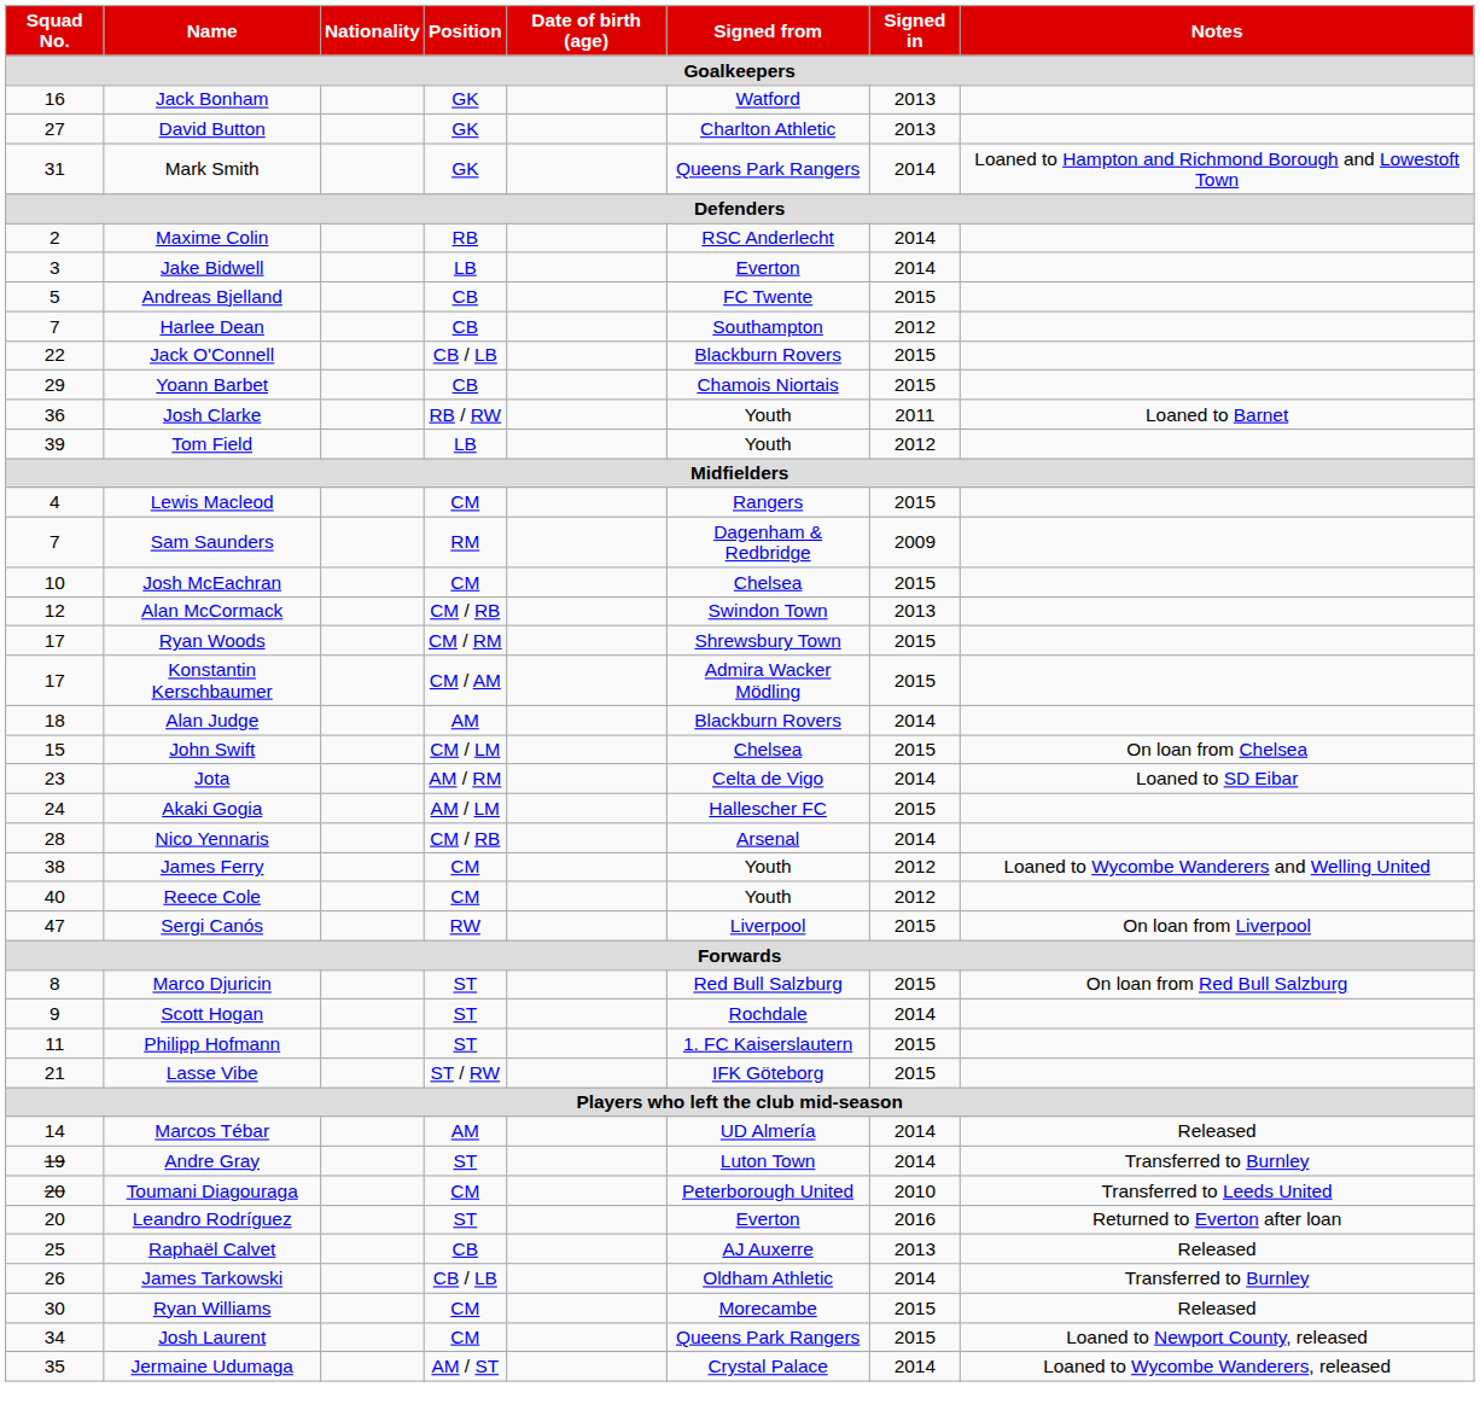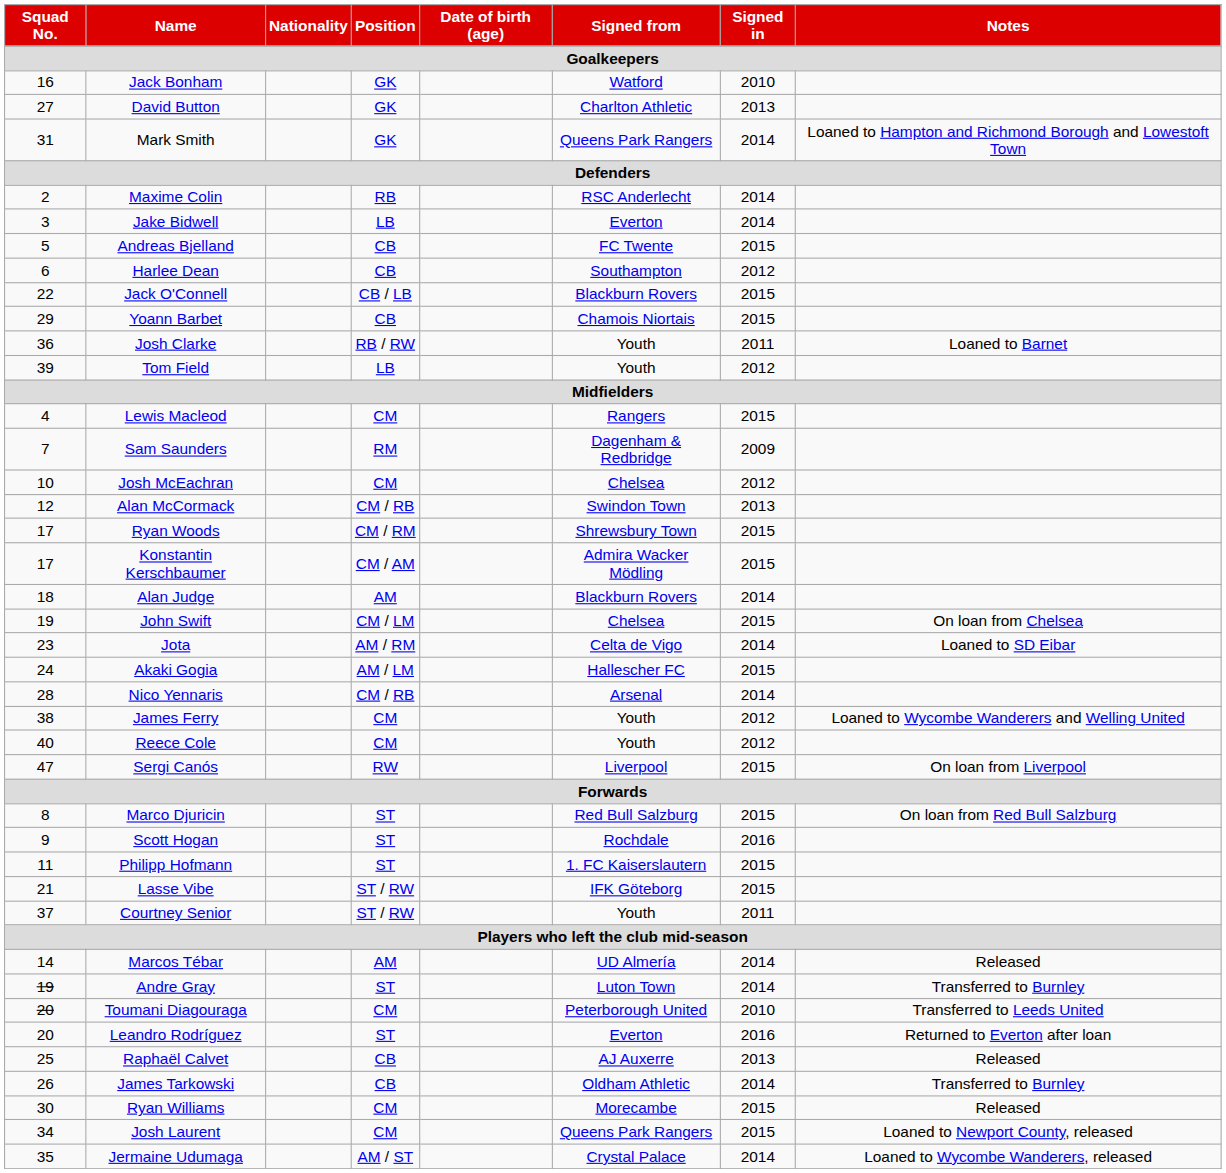 <table class="wikitable"  style="text-align:center; font-size:90%; width:90%;">
 <tr>
 <th style="background:#d00; color:white; text-align:center;">Squad No.</th>
 <th style="background:#d00; color:white; text-align:center;">Name</th>
 <th style="background:#d00; color:white; text-align:center;">Nationality</th>
 <th style="background:#d00; color:white; text-align:center;">Position</th>
 <th style="background:#d00; color:white; text-align:center;">Date of birth (age)</th>
 <th style="background:#d00; color:white; text-align:center;">Signed from</th>
 <th style="background:#d00; color:white; text-align:center;">Signed in</th>
 <th style="background:#d00; color:white; text-align:center;">Notes</th>
 </tr>
 <tr>
 <th colspan="8" style="background:#dcdcdc; text-align:center;">Goalkeepers</th>
 </tr>
 <tr>
 <td>16</td>
 <td><a href='#'>Jack Bonham</a></td>
 <td></td>
 <td><a href='#'>GK</a></td>
 <td></td>
 <td><a href='#'>Watford</a></td>
-<td>2013</td>
+<td>2010</td>
 <td></td>
 </tr>
 <tr>
 <td>27</td>
 <td><a href='#'>David Button</a></td>
 <td></td>
 <td><a href='#'>GK</a></td>
 <td></td>
 <td><a href='#'>Charlton Athletic</a></td>
 <td>2013</td>
 <td></td>
 </tr>
 <tr>
 <td>31</td>
 <td>Mark Smith</td>
 <td></td>
 <td><a href='#'>GK</a></td>
 <td></td>
 <td><a href='#'>Queens Park Rangers</a></td>
 <td>2014</td>
 <td>Loaned to <a href='#'>Hampton and Richmond Borough</a> and <a href='#'>Lowestoft Town</a></td>
 </tr>
 <tr>
 <th colspan="8" style="background:#dcdcdc; text-align:center;">Defenders</th>
 </tr>
 <tr>
 <td>2</td>
 <td><a href='#'>Maxime Colin</a></td>
 <td></td>
 <td><a href='#'>RB</a></td>
 <td></td>
 <td><a href='#'>RSC Anderlecht</a></td>
 <td>2014</td>
 <td></td>
 </tr>
 <tr>
 <td>3</td>
 <td><a href='#'>Jake Bidwell</a></td>
 <td></td>
 <td><a href='#'>LB</a></td>
 <td></td>
 <td><a href='#'>Everton</a></td>
 <td>2014</td>
 <td></td>
 </tr>
 <tr>
 <td>5</td>
 <td><a href='#'>Andreas Bjelland</a></td>
 <td></td>
 <td><a href='#'>CB</a></td>
 <td></td>
 <td><a href='#'>FC Twente</a></td>
 <td>2015</td>
 <td></td>
 </tr>
 <tr>
-<td>7</td>
+<td>6</td>
 <td><a href='#'>Harlee Dean</a></td>
 <td></td>
 <td><a href='#'>CB</a></td>
 <td></td>
 <td><a href='#'>Southampton</a></td>
 <td>2012</td>
 <td></td>
 </tr>
 <tr>
 <td>22</td>
 <td><a href='#'>Jack O'Connell</a></td>
 <td></td>
 <td><a href='#'>CB</a> / <a href='#'>LB</a></td>
 <td></td>
 <td><a href='#'>Blackburn Rovers</a></td>
 <td>2015</td>
 <td></td>
 </tr>
 <tr>
 <td>29</td>
 <td><a href='#'>Yoann Barbet</a></td>
 <td></td>
 <td><a href='#'>CB</a></td>
 <td></td>
 <td><a href='#'>Chamois Niortais</a></td>
 <td>2015</td>
 <td></td>
 </tr>
 <tr>
 <td>36</td>
 <td><a href='#'>Josh Clarke</a></td>
 <td></td>
 <td><a href='#'>RB</a> / <a href='#'>RW</a></td>
 <td></td>
 <td>Youth</td>
 <td>2011</td>
 <td>Loaned to <a href='#'>Barnet</a></td>
 </tr>
 <tr>
 <td>39</td>
 <td><a href='#'>Tom Field</a></td>
 <td></td>
 <td><a href='#'>LB</a></td>
 <td></td>
 <td>Youth</td>
 <td>2012</td>
 <td></td>
 </tr>
 <tr>
 <th colspan="8" style="background:#dcdcdc; text-align:center;">Midfielders</th>
 </tr>
 <tr>
 <td>4</td>
 <td><a href='#'>Lewis Macleod</a></td>
 <td></td>
 <td><a href='#'>CM</a></td>
 <td></td>
 <td><a href='#'>Rangers</a></td>
 <td>2015</td>
 <td></td>
 </tr>
 <tr>
 <td>7</td>
 <td><a href='#'>Sam Saunders</a></td>
 <td></td>
 <td><a href='#'>RM</a></td>
 <td></td>
 <td><a href='#'>Dagenham & Redbridge</a></td>
 <td>2009</td>
 <td></td>
 </tr>
 <tr>
 <td>10</td>
 <td><a href='#'>Josh McEachran</a></td>
 <td></td>
 <td><a href='#'>CM</a></td>
 <td></td>
 <td><a href='#'>Chelsea</a></td>
-<td>2015</td>
+<td>2012</td>
 <td></td>
 </tr>
 <tr>
 <td>12</td>
 <td><a href='#'>Alan McCormack</a></td>
 <td></td>
 <td><a href='#'>CM</a> / <a href='#'>RB</a></td>
 <td></td>
 <td><a href='#'>Swindon Town</a></td>
 <td>2013</td>
 <td></td>
 </tr>
 <tr>
 <td>17</td>
 <td><a href='#'>Ryan Woods</a></td>
 <td></td>
 <td><a href='#'>CM</a> / <a href='#'>RM</a></td>
 <td></td>
 <td><a href='#'>Shrewsbury Town</a></td>
 <td>2015</td>
 <td></td>
 </tr>
 <tr>
 <td>17</td>
 <td><a href='#'>Konstantin Kerschbaumer</a></td>
 <td></td>
 <td><a href='#'>CM</a> / <a href='#'>AM</a></td>
 <td></td>
 <td><a href='#'>Admira Wacker Mödling</a></td>
 <td>2015</td>
 <td></td>
 </tr>
 <tr>
 <td>18</td>
 <td><a href='#'>Alan Judge</a></td>
 <td></td>
 <td><a href='#'>AM</a></td>
 <td></td>
 <td><a href='#'>Blackburn Rovers</a></td>
 <td>2014</td>
 <td></td>
 </tr>
 <tr>
-<td>15</td>
+<td>19</td>
 <td><a href='#'>John Swift</a></td>
 <td></td>
 <td><a href='#'>CM</a> / <a href='#'>LM</a></td>
 <td></td>
 <td><a href='#'>Chelsea</a></td>
 <td>2015</td>
 <td>On loan from <a href='#'>Chelsea</a></td>
 </tr>
 <tr>
 <td>23</td>
 <td><a href='#'>Jota</a></td>
 <td></td>
 <td><a href='#'>AM</a> / <a href='#'>RM</a></td>
 <td></td>
 <td><a href='#'>Celta de Vigo</a></td>
 <td>2014</td>
 <td>Loaned to <a href='#'>SD Eibar</a></td>
 </tr>
 <tr>
 <td>24</td>
 <td><a href='#'>Akaki Gogia</a></td>
 <td></td>
 <td><a href='#'>AM</a> / <a href='#'>LM</a></td>
 <td></td>
 <td><a href='#'>Hallescher FC</a></td>
 <td>2015</td>
 <td></td>
 </tr>
 <tr>
 <td>28</td>
 <td><a href='#'>Nico Yennaris</a></td>
 <td></td>
 <td><a href='#'>CM</a> / <a href='#'>RB</a></td>
 <td></td>
 <td><a href='#'>Arsenal</a></td>
 <td>2014</td>
 <td></td>
 </tr>
 <tr>
 <td>38</td>
 <td><a href='#'>James Ferry</a></td>
 <td></td>
 <td><a href='#'>CM</a></td>
 <td></td>
 <td>Youth</td>
 <td>2012</td>
 <td>Loaned to <a href='#'>Wycombe Wanderers</a> and <a href='#'>Welling United</a></td>
 </tr>
 <tr>
 <td>40</td>
 <td><a href='#'>Reece Cole</a></td>
 <td></td>
 <td><a href='#'>CM</a></td>
 <td></td>
 <td>Youth</td>
 <td>2012</td>
 <td></td>
 </tr>
 <tr>
 <td>47</td>
 <td><a href='#'>Sergi Canós</a></td>
 <td></td>
 <td><a href='#'>RW</a></td>
 <td></td>
 <td><a href='#'>Liverpool</a></td>
 <td>2015</td>
 <td>On loan from <a href='#'>Liverpool</a></td>
 </tr>
 <tr>
 <th colspan="8" style="background:#dcdcdc; text-align:center;">Forwards</th>
 </tr>
 <tr>
 <td>8</td>
 <td><a href='#'>Marco Djuricin</a></td>
 <td></td>
 <td><a href='#'>ST</a></td>
 <td></td>
 <td><a href='#'>Red Bull Salzburg</a></td>
 <td>2015</td>
 <td>On loan from <a href='#'>Red Bull Salzburg</a></td>
 </tr>
 <tr>
 <td>9</td>
 <td><a href='#'>Scott Hogan</a></td>
 <td></td>
 <td><a href='#'>ST</a></td>
 <td></td>
 <td><a href='#'>Rochdale</a></td>
-<td>2014</td>
+<td>2016</td>
 <td></td>
 </tr>
 <tr>
 <td>11</td>
 <td><a href='#'>Philipp Hofmann</a></td>
 <td></td>
 <td><a href='#'>ST</a></td>
 <td></td>
 <td><a href='#'>1. FC Kaiserslautern</a></td>
 <td>2015</td>
 <td></td>
 </tr>
 <tr>
 <td>21</td>
 <td><a href='#'>Lasse Vibe</a></td>
 <td></td>
 <td><a href='#'>ST</a> / <a href='#'>RW</a></td>
 <td></td>
 <td><a href='#'>IFK Göteborg</a></td>
 <td>2015</td>
+<td></td>
+</tr>
+<tr>
+<td>37</td>
+<td><a href='#'>Courtney Senior</a></td>
+<td></td>
+<td><a href='#'>ST</a> / <a href='#'>RW</a></td>
+<td></td>
+<td>Youth</td>
+<td>2011</td>
 <td></td>
 </tr>
 <tr>
 <th colspan="8" style="background:#dcdcdc; text-align:center;">Players who left the club mid-season</th>
 </tr>
 <tr>
 <td>14</td>
 <td><a href='#'>Marcos Tébar</a></td>
 <td></td>
 <td><a href='#'>AM</a></td>
 <td></td>
 <td><a href='#'>UD Almería</a></td>
 <td>2014</td>
 <td>Released</td>
 </tr>
 <tr>
 <td><s>19</s></td>
 <td><a href='#'>Andre Gray</a></td>
 <td></td>
 <td><a href='#'>ST</a></td>
 <td></td>
 <td><a href='#'>Luton Town</a></td>
 <td>2014</td>
 <td>Transferred to <a href='#'>Burnley</a></td>
 </tr>
 <tr>
 <td><s>20</s></td>
 <td><a href='#'>Toumani Diagouraga</a></td>
 <td></td>
 <td><a href='#'>CM</a></td>
 <td></td>
 <td><a href='#'>Peterborough United</a></td>
 <td>2010</td>
 <td>Transferred to <a href='#'>Leeds United</a></td>
 </tr>
 <tr>
 <td>20</td>
 <td><a href='#'>Leandro Rodríguez</a></td>
 <td></td>
 <td><a href='#'>ST</a></td>
 <td></td>
 <td><a href='#'>Everton</a></td>
 <td>2016</td>
 <td>Returned to <a href='#'>Everton</a> after loan</td>
 </tr>
 <tr>
 <td>25</td>
 <td><a href='#'>Raphaël Calvet</a></td>
 <td></td>
 <td><a href='#'>CB</a></td>
 <td></td>
 <td><a href='#'>AJ Auxerre</a></td>
 <td>2013</td>
 <td>Released</td>
 </tr>
 <tr>
 <td>26</td>
 <td><a href='#'>James Tarkowski</a></td>
 <td></td>
-<td><a href='#'>CB</a> / <a href='#'>LB</a></td>
+<td><a href='#'>CB</a></td>
 <td></td>
 <td><a href='#'>Oldham Athletic</a></td>
 <td>2014</td>
 <td>Transferred to <a href='#'>Burnley</a></td>
 </tr>
 <tr>
 <td>30</td>
 <td><a href='#'>Ryan Williams</a></td>
 <td></td>
 <td><a href='#'>CM</a></td>
 <td></td>
 <td><a href='#'>Morecambe</a></td>
 <td>2015</td>
 <td>Released</td>
 </tr>
 <tr>
 <td>34</td>
 <td><a href='#'>Josh Laurent</a></td>
 <td></td>
 <td><a href='#'>CM</a></td>
 <td></td>
 <td><a href='#'>Queens Park Rangers</a></td>
 <td>2015</td>
 <td>Loaned to <a href='#'>Newport County</a>, released</td>
 </tr>
 <tr>
 <td>35</td>
 <td><a href='#'>Jermaine Udumaga</a></td>
 <td></td>
 <td><a href='#'>AM</a> / <a href='#'>ST</a></td>
 <td></td>
 <td><a href='#'>Crystal Palace</a></td>
 <td>2014</td>
 <td>Loaned to <a href='#'>Wycombe Wanderers</a>, released</td>
 </tr>
 </table>
